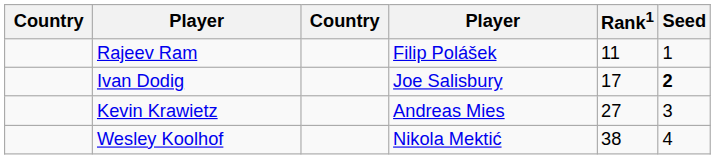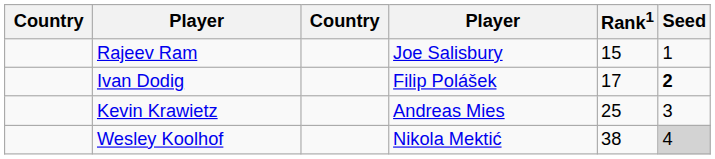 <table class="sortable wikitable">
 <tr>
 <th width="70">Country</th>
 <th width="175">Player</th>
 <th width="70">Country</th>
 <th width="175">Player</th>
 <th>Rank<sup>1</sup></th>
 <th>Seed</th>
 </tr>
 <tr>
 <td></td>
 <td><a href='#'>Rajeev Ram</a></td>
 <td></td>
-<td><a href='#'>Filip Polášek</a></td>
-<td>11</td>
+<td><a href='#'>Joe Salisbury</a></td>
+<td>15</td>
 <td>1</td>
 </tr>
 <tr>
 <td></td>
 <td><a href='#'>Ivan Dodig</a></td>
 <td></td>
-<td><a href='#'>Joe Salisbury</a></td>
+<td><a href='#'>Filip Polášek</a></td>
 <td>17</td>
 <td><strong>2</strong></td>
 </tr>
 <tr>
 <td></td>
 <td><a href='#'>Kevin Krawietz</a></td>
 <td></td>
 <td><a href='#'>Andreas Mies</a></td>
-<td>27</td>
+<td>25</td>
 <td>3</td>
 </tr>
 <tr>
 <td></td>
 <td><a href='#'>Wesley Koolhof</a></td>
 <td></td>
 <td><a href='#'>Nikola Mektić</a></td>
 <td>38</td>
-<td>4</td>
+<td style="background: lightgrey;">4</td>
 </tr>
 </table>
